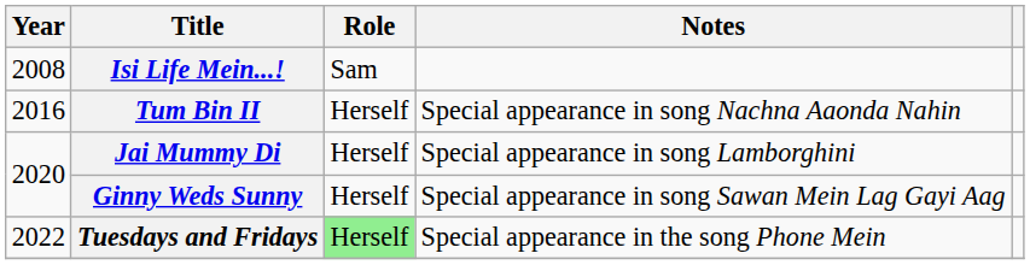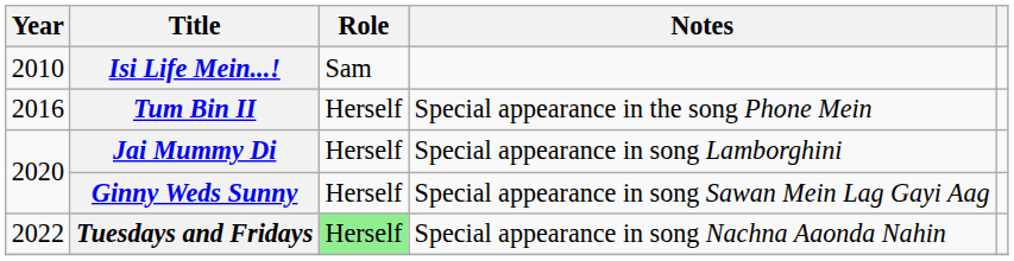 <table class="wikitable plainrowheaders sortable">
 <tr>
 <th scope=col>Year</th>
 <th scope="col">Title</th>
 <th scope="col">Role</th>
 <th scope="col">Notes</th>
 <th class="unsortable"></th>
 </tr>
 <tr>
-<td>2008</td>
+<td>2010</td>
 <th scope="row"><em><a href='#'>Isi Life Mein...!</a></em></th>
 <td>Sam</td>
 <td></td>
 <td style="text-align:center;"></td>
 </tr>
 <tr>
 <td>2016</td>
 <th scope="row"><em><a href='#'>Tum Bin II</a></em></th>
 <td>Herself</td>
-<td>Special appearance in song <em>Nachna Aaonda Nahin</em></td>
+<td>Special appearance in the song <em>Phone Mein</em></td>
 <td style="text-align:center;"></td>
 </tr>
 <tr>
 <td rowspan="2">2020</td>
 <th scope="row"><em><a href='#'>Jai Mummy Di</a></em></th>
 <td>Herself</td>
 <td>Special appearance in song <em>Lamborghini</em></td>
 <td></td>
 </tr>
 <tr>
 <th scope="row"><em><a href='#'>Ginny Weds Sunny</a></em></th>
 <td>Herself</td>
 <td>Special appearance in song <em>Sawan Mein Lag Gayi Aag</em></td>
 <td></td>
 </tr>
 <tr>
 <td>2022</td>
 <th scope="row"><em>Tuesdays and Fridays</em></th>
 <td style="background: lightgreen;">Herself</td>
-<td>Special appearance in the song <em>Phone Mein</em></td>
+<td>Special appearance in song <em>Nachna Aaonda Nahin</em></td>
 <td></td>
 </tr>
 <tr>
 </tr>
 </table>
